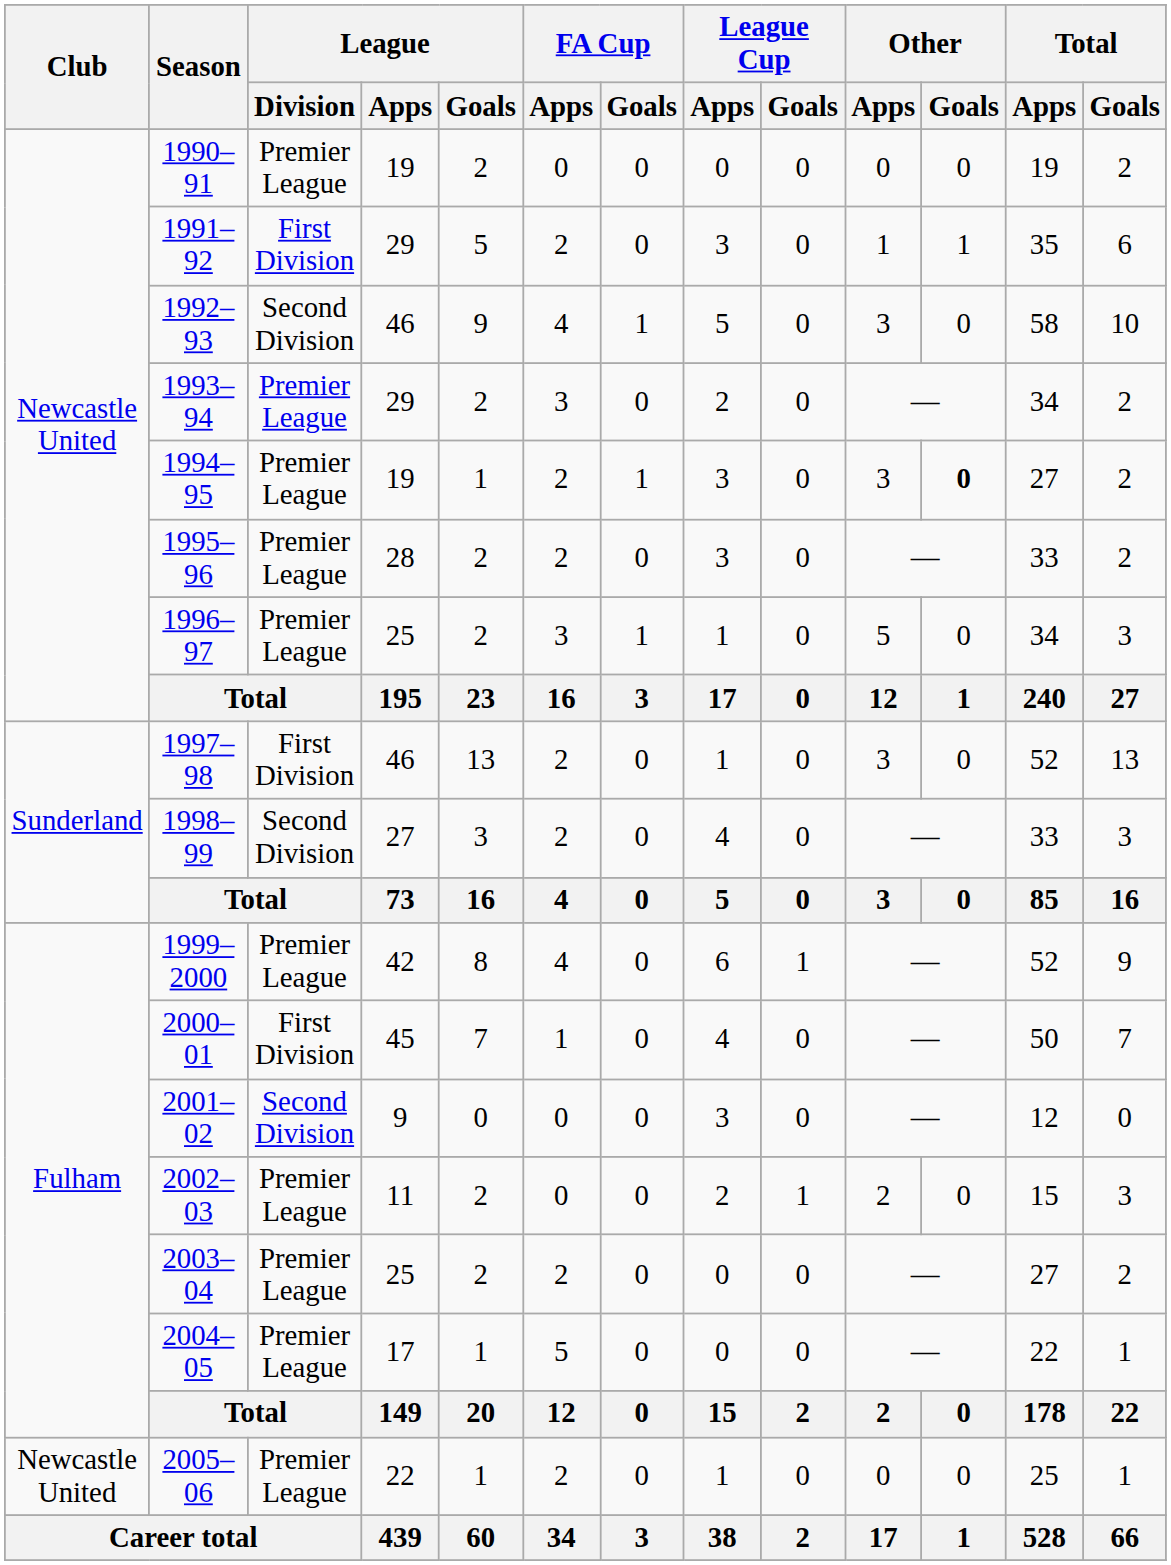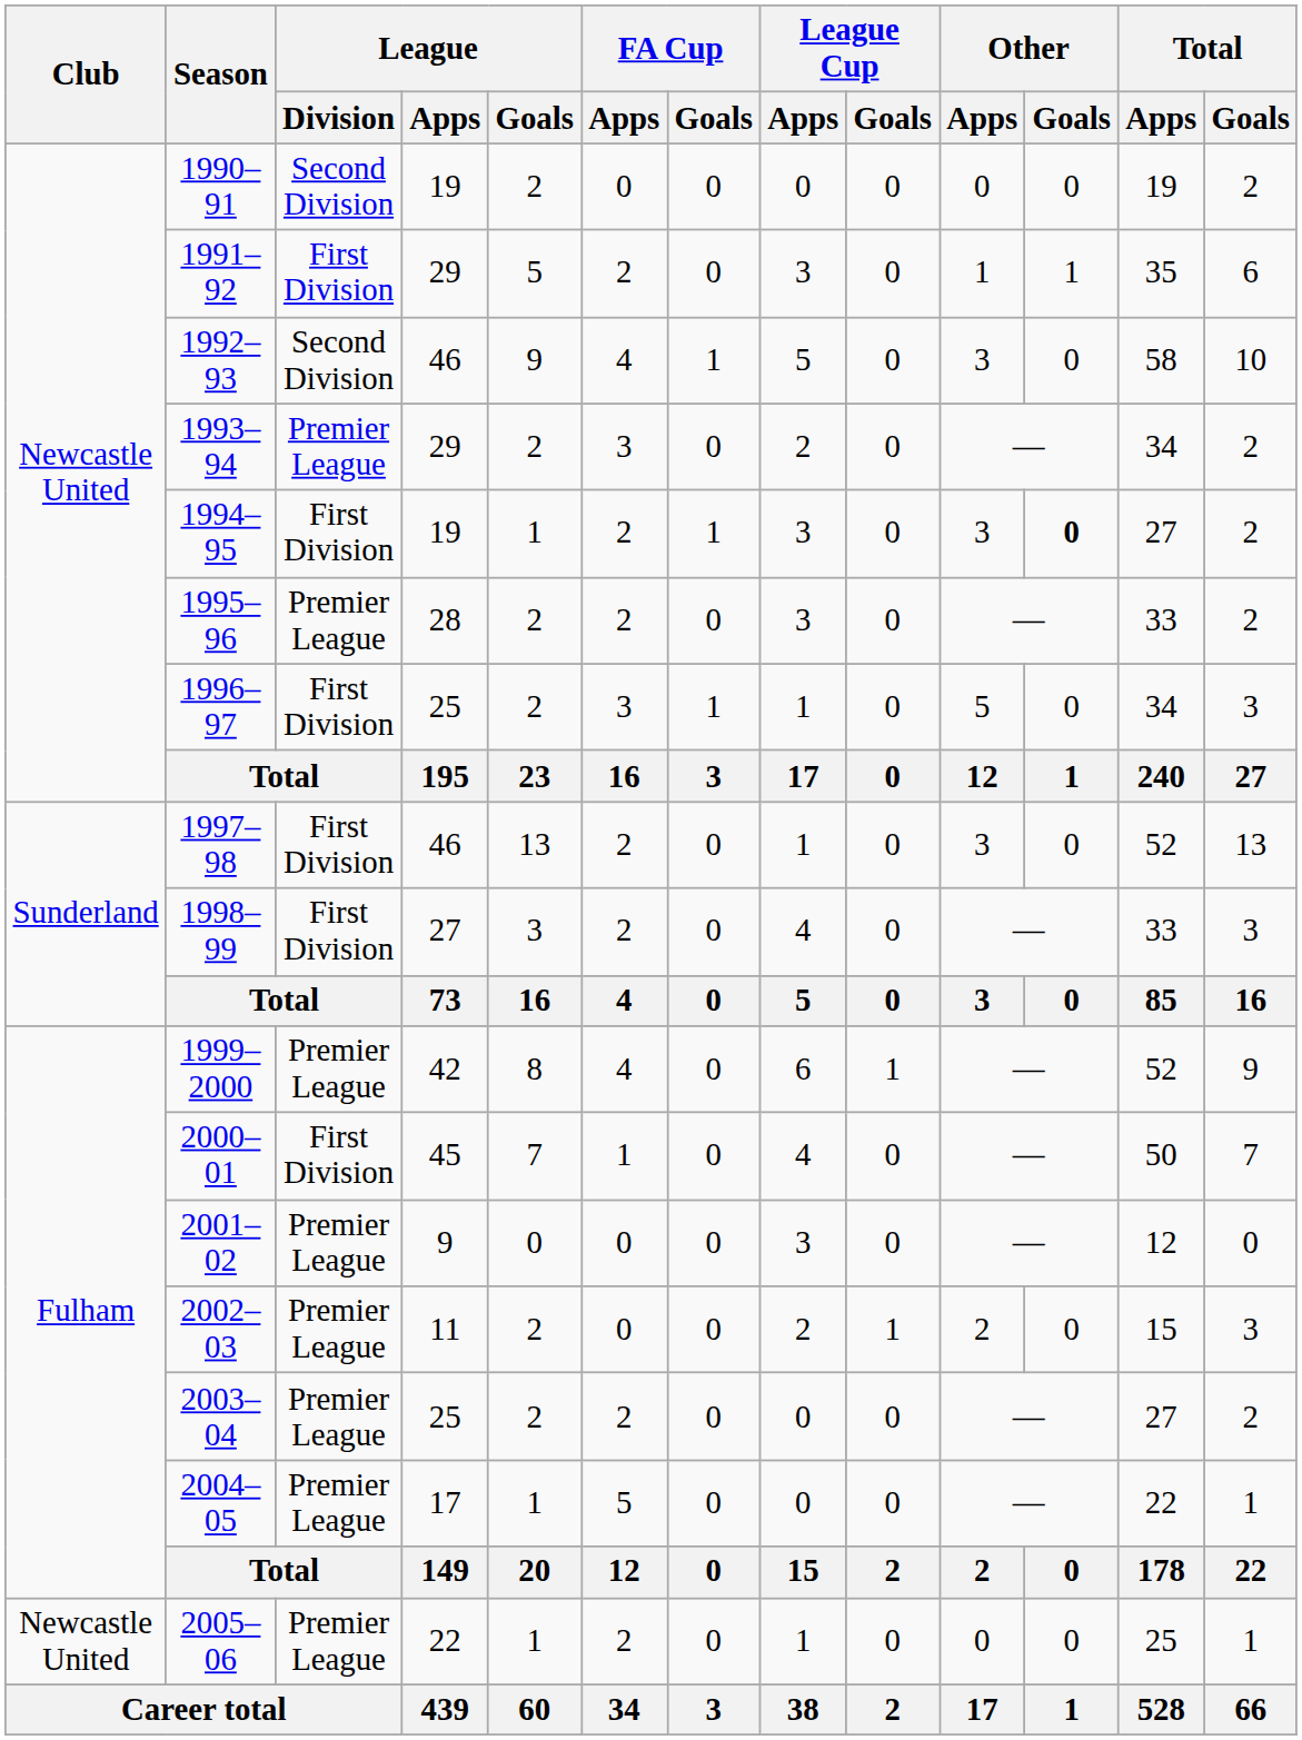 <table class=wikitable style="text-align: center">
 <tr>
 <th rowspan=2>Club</th>
 <th rowspan=2>Season</th>
 <th colspan=3>League</th>
 <th colspan=2><a href='#'>FA Cup</a></th>
 <th colspan=2><a href='#'>League Cup</a></th>
 <th colspan=2>Other</th>
 <th colspan=2>Total</th>
 </tr>
 <tr>
 <th>Division</th>
 <th>Apps</th>
 <th>Goals</th>
 <th>Apps</th>
 <th>Goals</th>
 <th>Apps</th>
 <th>Goals</th>
 <th>Apps</th>
 <th>Goals</th>
 <th>Apps</th>
 <th>Goals</th>
 </tr>
 <tr>
 <td rowspan=8><a href='#'>Newcastle United</a></td>
 <td><a href='#'>1990–91</a></td>
-<td>Premier League</td>
+<td><a href='#'>Second Division</a></td>
 <td>19</td>
 <td>2</td>
 <td>0</td>
 <td>0</td>
 <td>0</td>
 <td>0</td>
 <td>0</td>
 <td>0</td>
 <td>19</td>
 <td>2</td>
 </tr>
 <tr>
 <td><a href='#'>1991–92</a></td>
 <td><a href='#'>First Division</a></td>
 <td>29</td>
 <td>5</td>
 <td>2</td>
 <td>0</td>
 <td>3</td>
 <td>0</td>
 <td>1</td>
 <td>1</td>
 <td>35</td>
 <td>6</td>
 </tr>
 <tr>
 <td><a href='#'>1992–93</a></td>
 <td>Second Division</td>
 <td>46</td>
 <td>9</td>
 <td>4</td>
 <td>1</td>
 <td>5</td>
 <td>0</td>
 <td>3</td>
 <td>0</td>
 <td>58</td>
 <td>10</td>
 </tr>
 <tr>
 <td><a href='#'>1993–94</a></td>
 <td><a href='#'>Premier League</a></td>
 <td>29</td>
 <td>2</td>
 <td>3</td>
 <td>0</td>
 <td>2</td>
 <td>0</td>
 <td colspan=2>—</td>
 <td>34</td>
 <td>2</td>
 </tr>
 <tr>
 <td><a href='#'>1994–95</a></td>
-<td>Premier League</td>
+<td>First Division</td>
 <td>19</td>
 <td>1</td>
 <td>2</td>
 <td>1</td>
 <td>3</td>
 <td>0</td>
 <td>3</td>
 <td><strong>0</strong></td>
 <td>27</td>
 <td>2</td>
 </tr>
 <tr>
 <td><a href='#'>1995–96</a></td>
 <td>Premier League</td>
 <td>28</td>
 <td>2</td>
 <td>2</td>
 <td>0</td>
 <td>3</td>
 <td>0</td>
 <td colspan=2>—</td>
 <td>33</td>
 <td>2</td>
 </tr>
 <tr>
 <td><a href='#'>1996–97</a></td>
-<td>Premier League</td>
+<td>First Division</td>
 <td>25</td>
 <td>2</td>
 <td>3</td>
 <td>1</td>
 <td>1</td>
 <td>0</td>
 <td>5</td>
 <td>0</td>
 <td>34</td>
 <td>3</td>
 </tr>
 <tr>
 <th colspan=2>Total</th>
 <th>195</th>
 <th>23</th>
 <th>16</th>
 <th>3</th>
 <th>17</th>
 <th>0</th>
 <th>12</th>
 <th>1</th>
 <th>240</th>
 <th>27</th>
 </tr>
 <tr>
 <td rowspan=3><a href='#'>Sunderland</a></td>
 <td><a href='#'>1997–98</a></td>
 <td>First Division</td>
 <td>46</td>
 <td>13</td>
 <td>2</td>
 <td>0</td>
 <td>1</td>
 <td>0</td>
 <td>3</td>
 <td>0</td>
 <td>52</td>
 <td>13</td>
 </tr>
 <tr>
 <td><a href='#'>1998–99</a></td>
-<td>Second Division</td>
+<td>First Division</td>
 <td>27</td>
 <td>3</td>
 <td>2</td>
 <td>0</td>
 <td>4</td>
 <td>0</td>
 <td colspan=2>—</td>
 <td>33</td>
 <td>3</td>
 </tr>
 <tr>
 <th colspan=2>Total</th>
 <th>73</th>
 <th>16</th>
 <th>4</th>
 <th>0</th>
 <th>5</th>
 <th>0</th>
 <th>3</th>
 <th>0</th>
 <th>85</th>
 <th>16</th>
 </tr>
 <tr>
 <td rowspan=7><a href='#'>Fulham</a></td>
 <td><a href='#'>1999–2000</a></td>
 <td>Premier League</td>
 <td>42</td>
 <td>8</td>
 <td>4</td>
 <td>0</td>
 <td>6</td>
 <td>1</td>
 <td colspan=2>—</td>
 <td>52</td>
 <td>9</td>
 </tr>
 <tr>
 <td><a href='#'>2000–01</a></td>
 <td>First Division</td>
 <td>45</td>
 <td>7</td>
 <td>1</td>
 <td>0</td>
 <td>4</td>
 <td>0</td>
 <td colspan=2>—</td>
 <td>50</td>
 <td>7</td>
 </tr>
 <tr>
 <td><a href='#'>2001–02</a></td>
-<td><a href='#'>Second Division</a></td>
+<td>Premier League</td>
 <td>9</td>
 <td>0</td>
 <td>0</td>
 <td>0</td>
 <td>3</td>
 <td>0</td>
 <td colspan=2>—</td>
 <td>12</td>
 <td>0</td>
 </tr>
 <tr>
 <td><a href='#'>2002–03</a></td>
 <td>Premier League</td>
 <td>11</td>
 <td>2</td>
 <td>0</td>
 <td>0</td>
 <td>2</td>
 <td>1</td>
 <td>2</td>
 <td>0</td>
 <td>15</td>
 <td>3</td>
 </tr>
 <tr>
 <td><a href='#'>2003–04</a></td>
 <td>Premier League</td>
 <td>25</td>
 <td>2</td>
 <td>2</td>
 <td>0</td>
 <td>0</td>
 <td>0</td>
 <td colspan=2>—</td>
 <td>27</td>
 <td>2</td>
 </tr>
 <tr>
 <td><a href='#'>2004–05</a></td>
 <td>Premier League</td>
 <td>17</td>
 <td>1</td>
 <td>5</td>
 <td>0</td>
 <td>0</td>
 <td>0</td>
 <td colspan=2>—</td>
 <td>22</td>
 <td>1</td>
 </tr>
 <tr>
 <th colspan=2>Total</th>
 <th>149</th>
 <th>20</th>
 <th>12</th>
 <th>0</th>
 <th>15</th>
 <th>2</th>
 <th>2</th>
 <th>0</th>
 <th>178</th>
 <th>22</th>
 </tr>
 <tr>
 <td>Newcastle United</td>
 <td><a href='#'>2005–06</a></td>
 <td>Premier League</td>
 <td>22</td>
 <td>1</td>
 <td>2</td>
 <td>0</td>
 <td>1</td>
 <td>0</td>
 <td>0</td>
 <td>0</td>
 <td>25</td>
 <td>1</td>
 </tr>
 <tr>
 <th colspan=3>Career total</th>
 <th>439</th>
 <th>60</th>
 <th>34</th>
 <th>3</th>
 <th>38</th>
 <th>2</th>
 <th>17</th>
 <th>1</th>
 <th>528</th>
 <th>66</th>
 </tr>
 </table>
